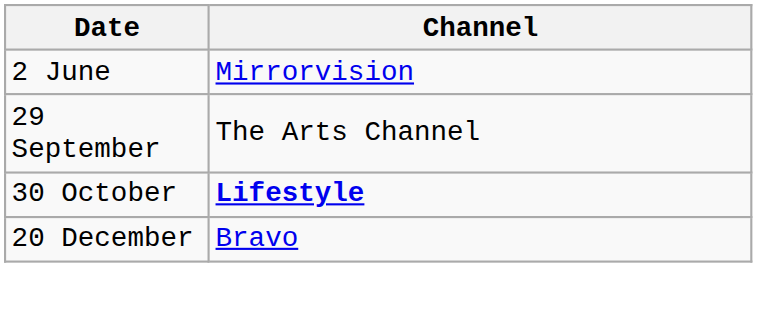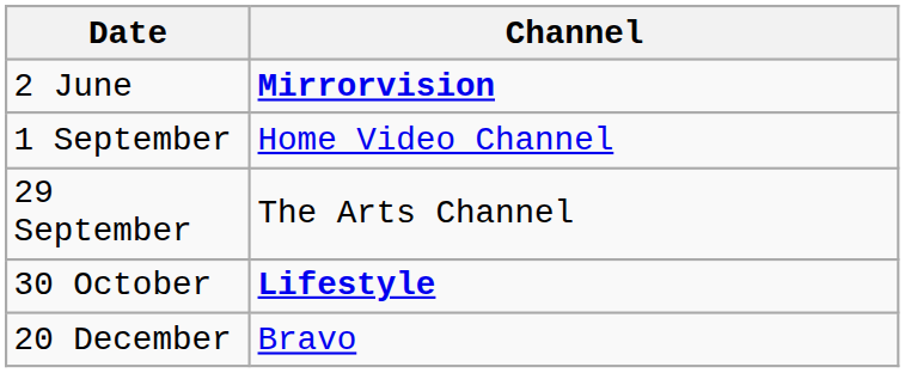 <table class="wikitable">
 <tr>
 <th width=90>Date</th>
 <th width=250>Channel</th>
 </tr>
 <tr>
 <td>2 June</td>
-<td><a href='#'>Mirrorvision</a></td>
+<td><strong><a href='#'>Mirrorvision</a></strong></td>
+</tr>
+<tr>
+<td>1 September</td>
+<td><a href='#'>Home Video Channel</a></td>
 </tr>
 <tr>
 <td>29 September</td>
 <td>The Arts Channel</td>
 </tr>
 <tr>
 <td>30 October</td>
 <td><strong><a href='#'>Lifestyle</a></strong></td>
 </tr>
 <tr>
 <td>20 December</td>
 <td><a href='#'>Bravo</a></td>
 </tr>
 </table>
